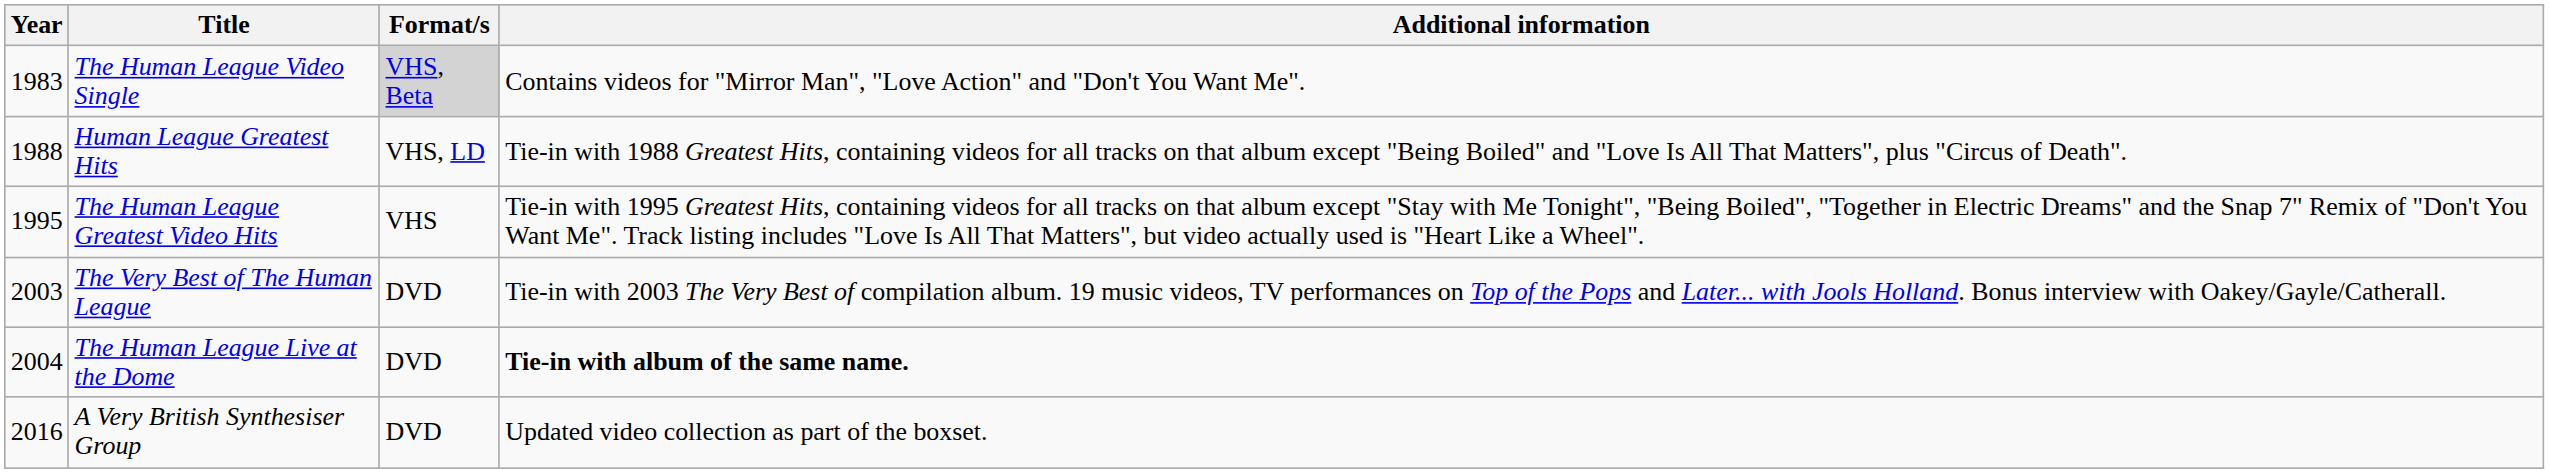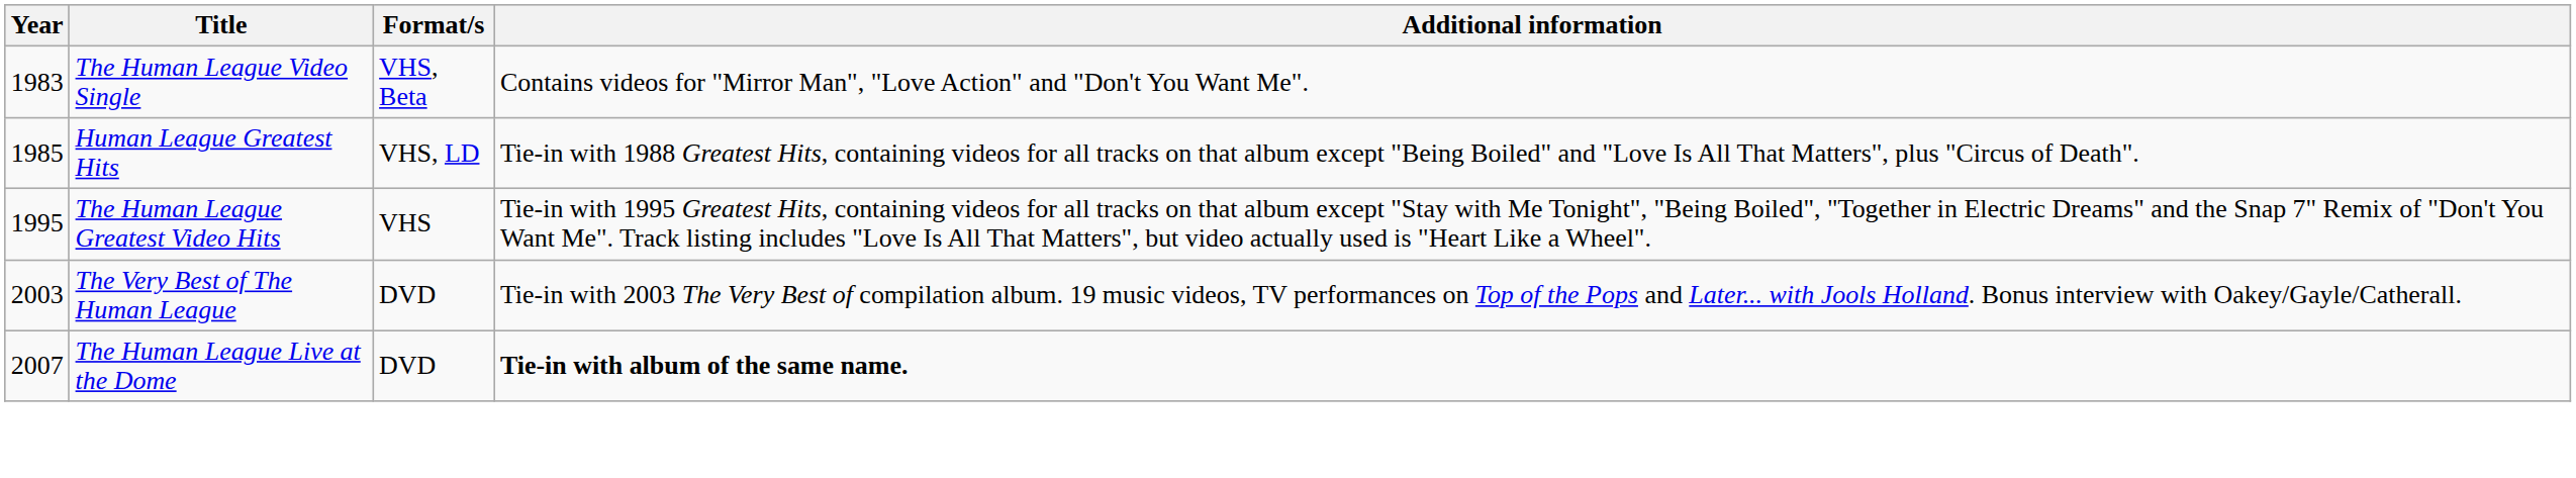 <table class="wikitable">
 <tr>
 <th>Year</th>
 <th>Title</th>
 <th>Format/s</th>
 <th>Additional information</th>
 </tr>
 <tr>
 <td>1983</td>
 <td><em><a href='#'>The Human League Video Single</a></em></td>
-<td style="background: lightgrey;"><a href='#'>VHS</a>, <a href='#'>Beta</a></td>
+<td><a href='#'>VHS</a>, <a href='#'>Beta</a></td>
 <td>Contains videos for "Mirror Man", "Love Action" and "Don't You Want Me".</td>
 </tr>
 <tr>
-<td>1988</td>
+<td>1985</td>
 <td><em><a href='#'>Human League Greatest Hits</a></em></td>
 <td>VHS, <a href='#'>LD</a></td>
 <td>Tie-in with 1988 <em>Greatest Hits</em>, containing videos for all tracks on that album except "Being Boiled" and "Love Is All That Matters", plus "Circus of Death".</td>
 </tr>
 <tr>
 <td>1995</td>
 <td><em><a href='#'>The Human League Greatest Video Hits</a></em></td>
 <td>VHS</td>
 <td>Tie-in with 1995 <em>Greatest Hits</em>, containing videos for all tracks on that album except "Stay with Me Tonight", "Being Boiled", "Together in Electric Dreams" and the Snap 7" Remix of "Don't You Want Me". Track listing includes "Love Is All That Matters", but video actually used is "Heart Like a Wheel".</td>
 </tr>
 <tr>
 <td>2003</td>
 <td><em><a href='#'>The Very Best of The Human League</a></em></td>
 <td>DVD</td>
 <td>Tie-in with 2003 <em>The Very Best of</em> compilation album. 19 music videos, TV performances on <em><a href='#'>Top of the Pops</a></em> and <em><a href='#'>Later... with Jools Holland</a></em>. Bonus interview with Oakey/Gayle/Catherall.</td>
 </tr>
 <tr>
-<td>2004</td>
+<td>2007</td>
 <td><em><a href='#'>The Human League Live at the Dome</a></em></td>
 <td>DVD</td>
 <td><strong>Tie-in with album of the same name.</strong></td>
 </tr>
-<tr>
-<td>2016</td>
-<td><em>A Very British Synthesiser Group</em></td>
-<td>DVD</td>
-<td>Updated video collection as part of the boxset.</td>
-</tr>
 </table>
